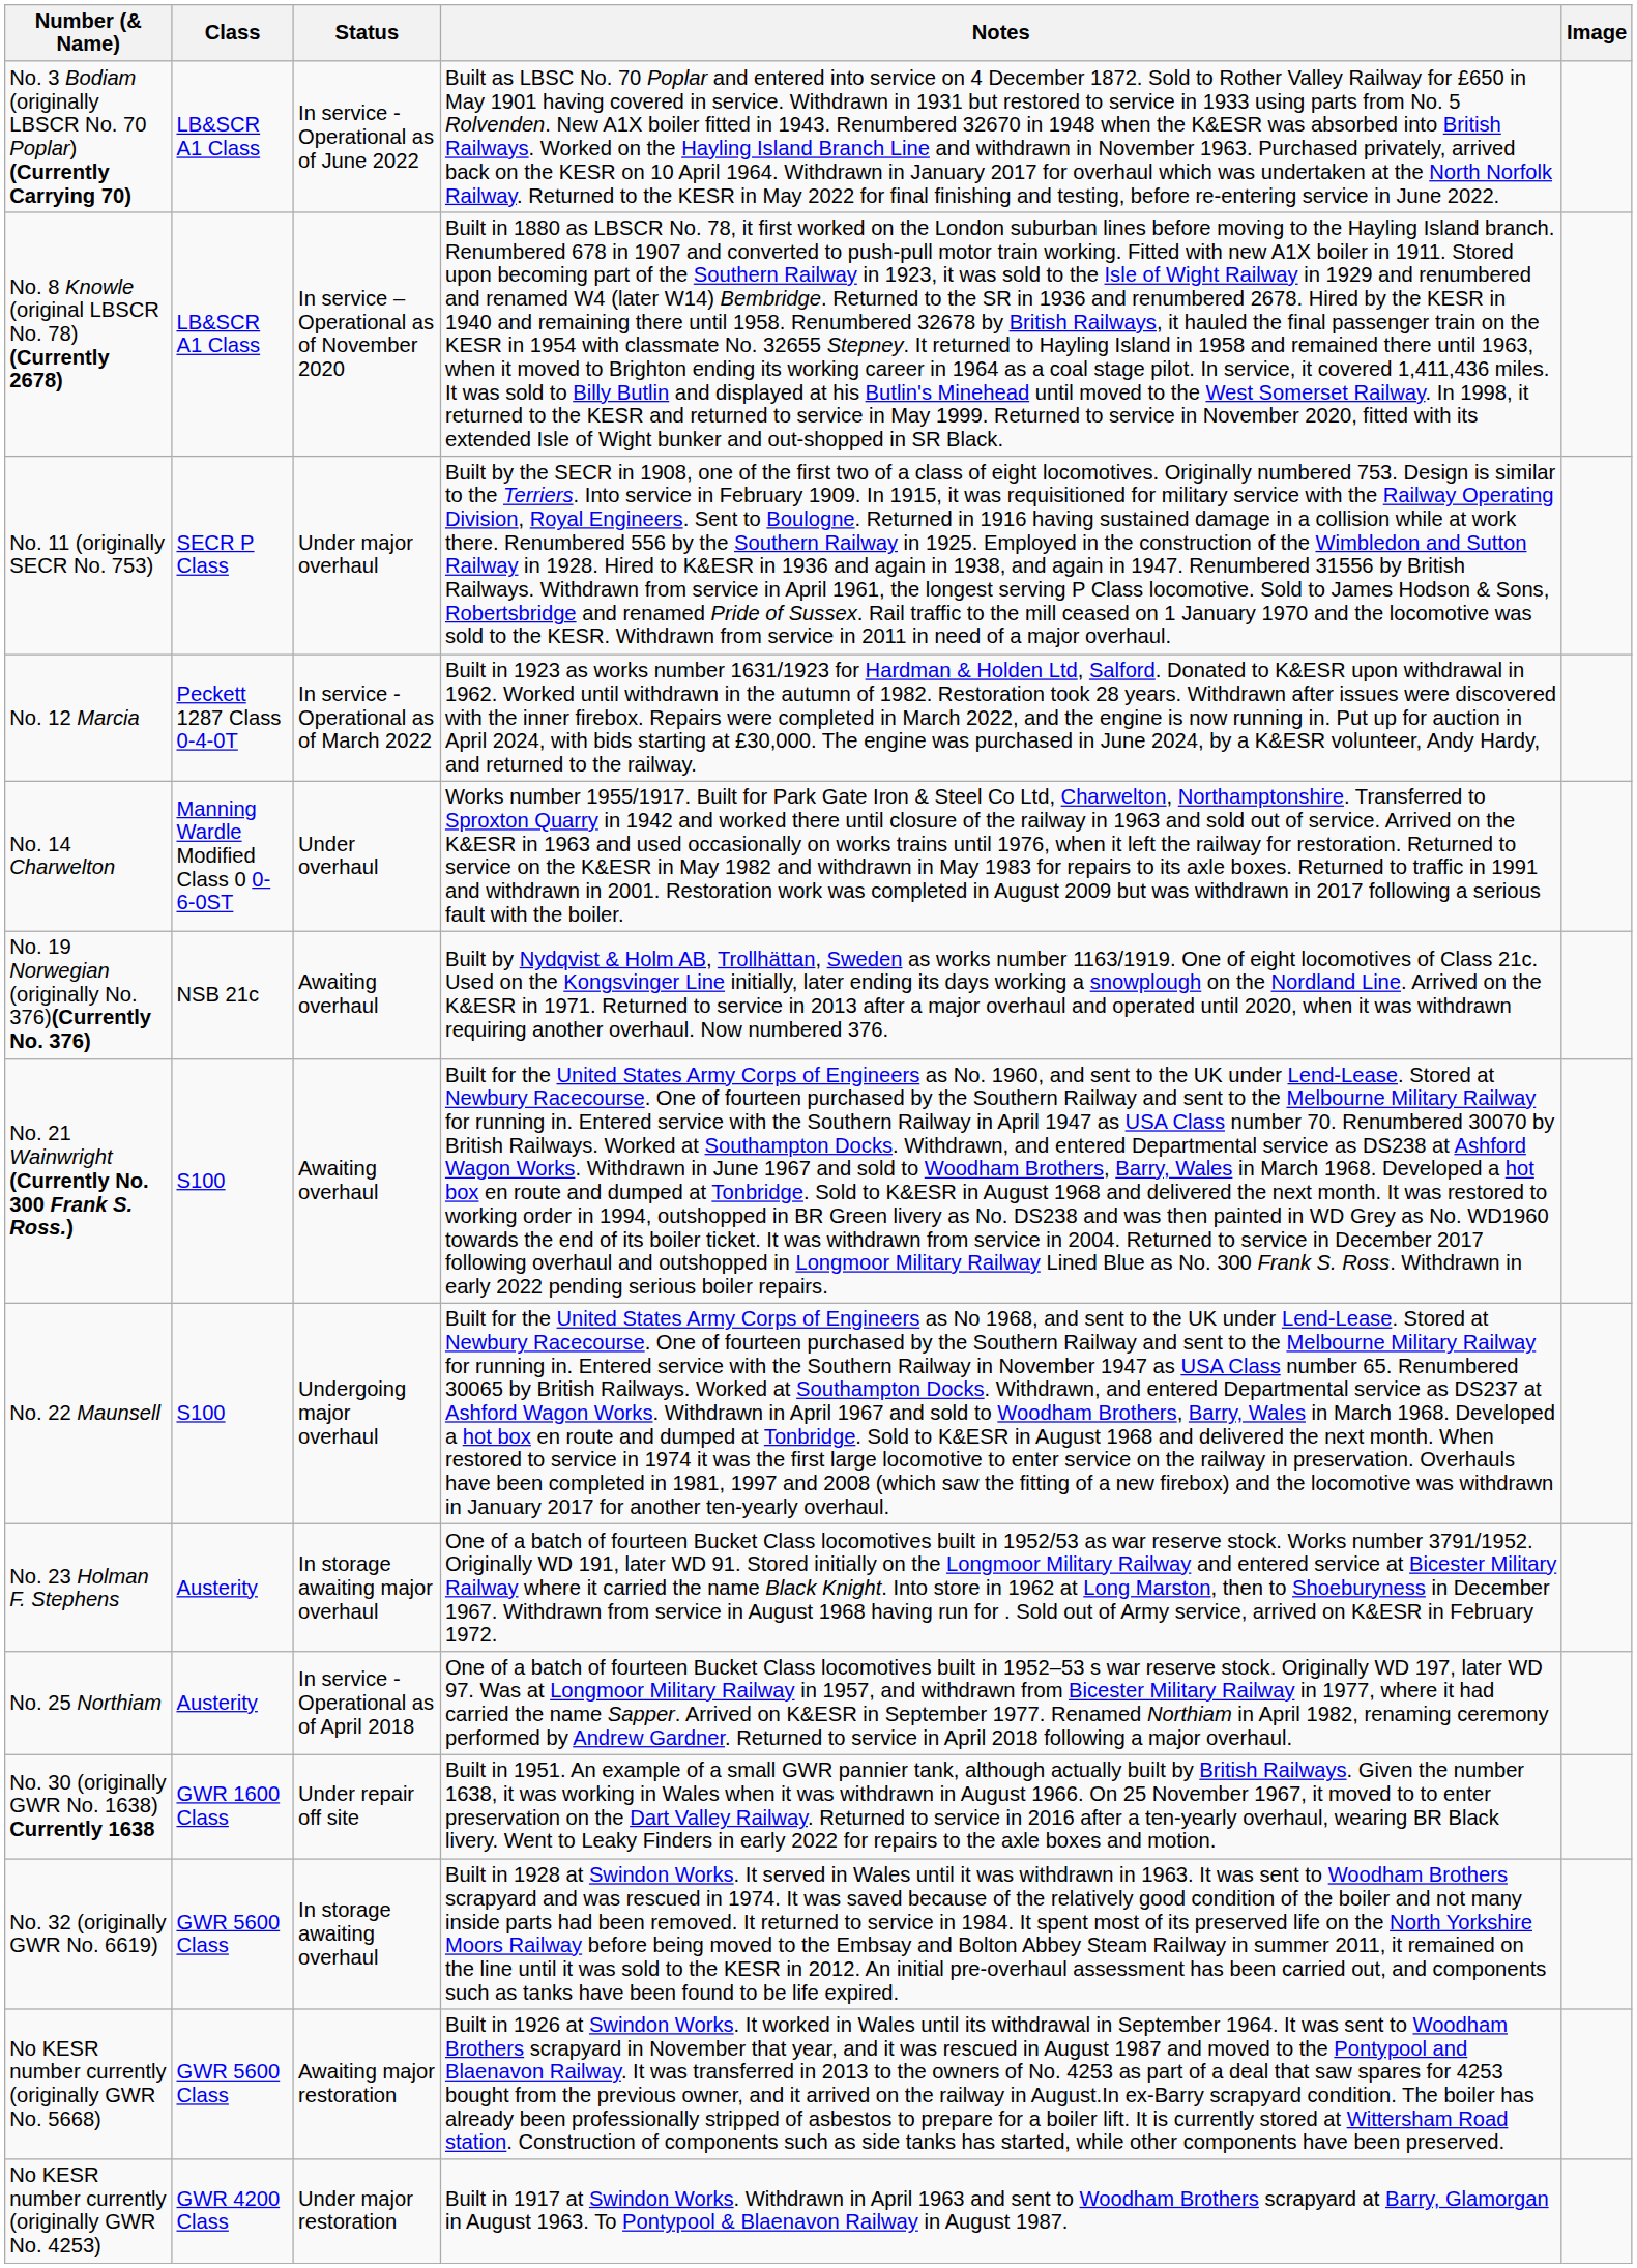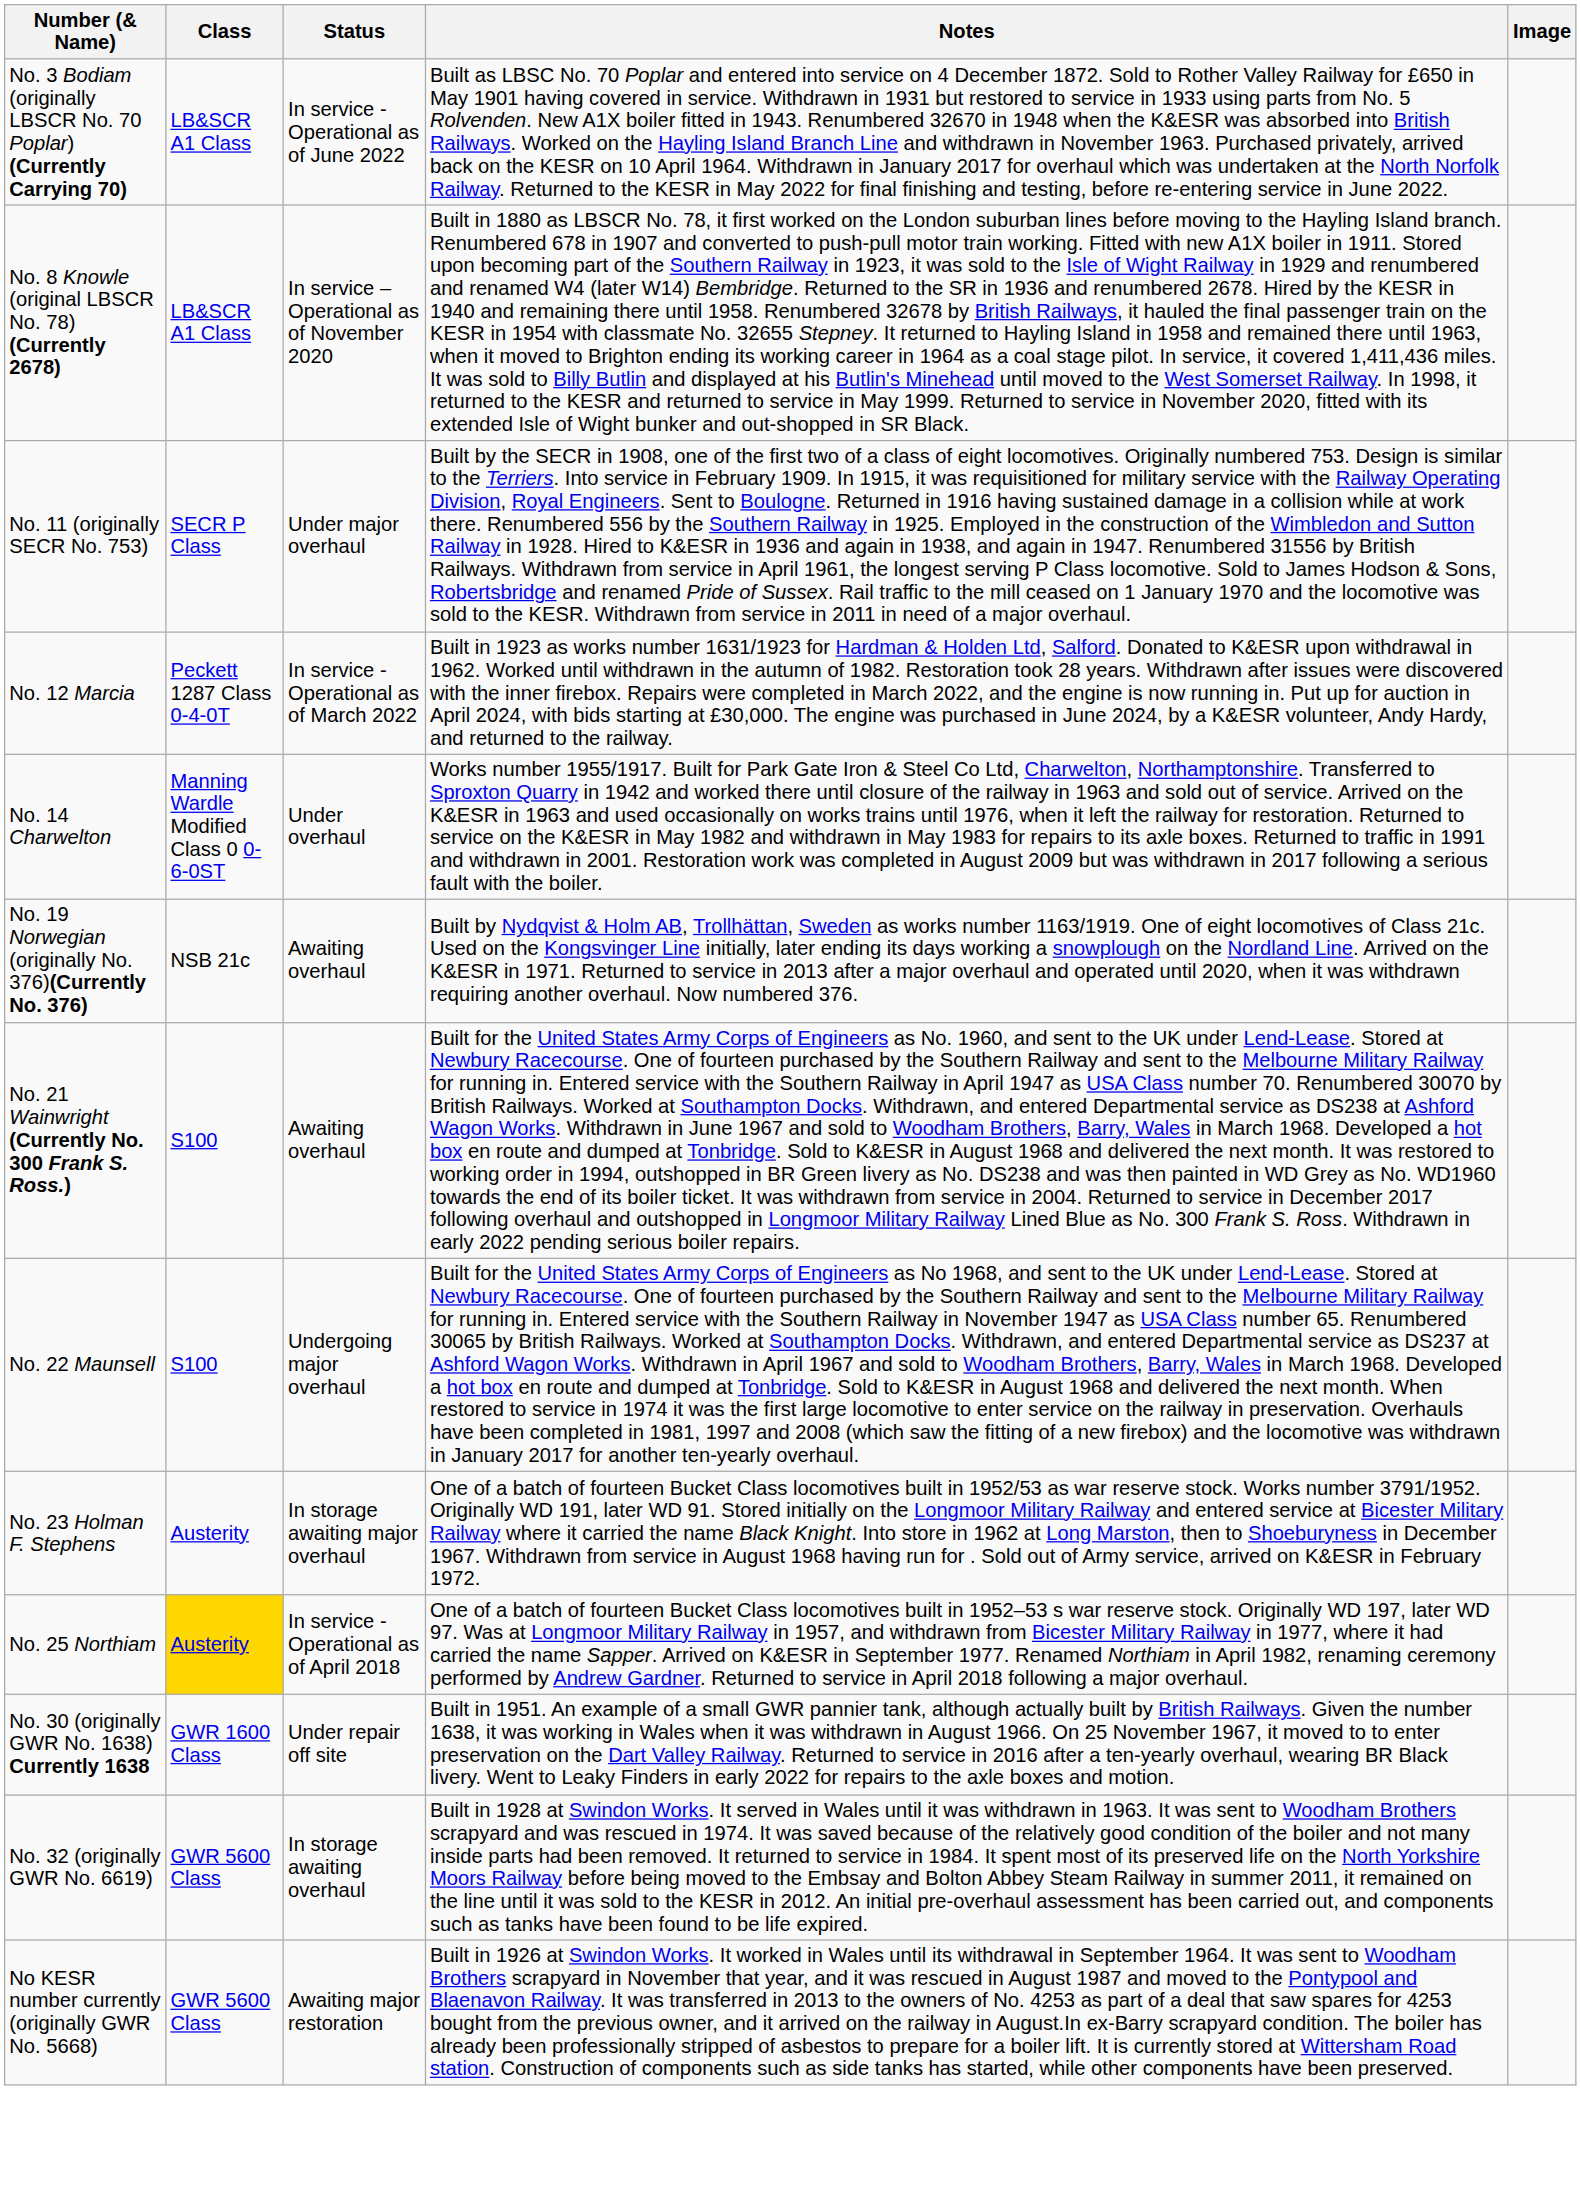 <table class="wikitable">
 <tr>
 <th>Number (& Name)</th>
 <th>Class</th>
 <th>Status</th>
 <th>Notes</th>
 <th>Image</th>
 </tr>
 <tr>
 <td>No. 3 <em>Bodiam</em> (originally LBSCR No. 70 <em>Poplar</em>)<strong>(Currently Carrying 70)</strong></td>
 <td><a href='#'>LB&SCR A1 Class</a></td>
 <td>In service - Operational as of June 2022</td>
 <td>Built as LBSC No. 70 <em>Poplar</em> and entered into service on 4 December 1872. Sold to Rother Valley Railway for £650 in May 1901 having covered  in service. Withdrawn in 1931 but restored to service in 1933 using parts from No. 5 <em>Rolvenden</em>. New A1X boiler fitted in 1943. Renumbered 32670 in 1948 when the K&ESR was absorbed into <a href='#'>British Railways</a>. Worked on the <a href='#'>Hayling Island Branch Line</a> and withdrawn in November 1963. Purchased privately, arrived back on the KESR on 10 April 1964. Withdrawn in January 2017 for overhaul which was undertaken at the <a href='#'>North Norfolk Railway</a>. Returned to the KESR in May 2022 for final finishing and testing, before re-entering service in June 2022.</td>
 <td></td>
 </tr>
 <tr>
 <td>No. 8 <em>Knowle</em> (original LBSCR No. 78)<strong>(Currently 2678)</strong></td>
 <td><a href='#'>LB&SCR A1 Class</a></td>
 <td>In service – Operational as of November 2020</td>
 <td>Built in 1880 as LBSCR No. 78, it first worked on the London suburban lines before moving to the Hayling Island branch. Renumbered 678 in 1907 and converted to push-pull motor train working. Fitted with new A1X boiler in 1911. Stored upon becoming part of the <a href='#'>Southern Railway</a> in 1923, it was sold to the <a href='#'>Isle of Wight Railway</a> in 1929 and renumbered and renamed W4 (later W14) <em>Bembridge</em>. Returned to the SR in 1936 and renumbered 2678. Hired by the KESR in 1940 and remaining there until 1958. Renumbered 32678 by <a href='#'>British Railways</a>, it hauled the final passenger train on the KESR in 1954 with classmate No. 32655 <em>Stepney</em>. It returned to Hayling Island in 1958 and remained there until 1963, when it moved to Brighton ending its working career in 1964 as a coal stage pilot. In service, it covered 1,411,436 miles. It was sold to <a href='#'>Billy Butlin</a> and displayed at his <a href='#'>Butlin's Minehead</a> until moved to the <a href='#'>West Somerset Railway</a>. In 1998, it returned to the KESR and returned to service in May 1999. Returned to service in November 2020, fitted with its extended Isle of Wight bunker and out-shopped in SR Black.</td>
 <td></td>
 </tr>
 <tr>
 <td>No. 11 (originally SECR No. 753)</td>
 <td><a href='#'>SECR P Class</a></td>
 <td>Under major overhaul</td>
 <td>Built by the SECR in 1908, one of the first two of a class of eight locomotives. Originally numbered 753. Design is similar to the <a href='#'><em>Terriers</em></a>. Into service in February 1909. In 1915, it was requisitioned for military service with the <a href='#'>Railway Operating Division</a>, <a href='#'>Royal Engineers</a>. Sent to <a href='#'>Boulogne</a>. Returned in 1916 having sustained damage in a collision while at work there. Renumbered 556 by the <a href='#'>Southern Railway</a> in 1925. Employed in the construction of the <a href='#'>Wimbledon and Sutton Railway</a> in 1928. Hired to K&ESR in 1936 and again in 1938, and again in 1947. Renumbered 31556 by British Railways. Withdrawn from service in April 1961, the longest serving P Class locomotive. Sold to James Hodson & Sons, <a href='#'>Robertsbridge</a> and renamed <em>Pride of Sussex</em>. Rail traffic to the mill ceased on 1 January 1970 and the locomotive was sold to the KESR. Withdrawn from service in 2011 in need of a major overhaul.</td>
 <td></td>
 </tr>
 <tr>
 <td>No. 12 <em>Marcia</em></td>
 <td><a href='#'>Peckett</a> 1287 Class <a href='#'>0-4-0T</a></td>
 <td>In service - Operational as of March 2022</td>
 <td>Built in 1923 as works number 1631/1923 for <a href='#'>Hardman & Holden Ltd</a>, <a href='#'>Salford</a>. Donated to K&ESR upon withdrawal in 1962. Worked until withdrawn in the autumn of 1982. Restoration took 28 years. Withdrawn after issues were discovered with the inner firebox. Repairs were completed in March 2022, and the engine is now running in. Put up for auction in April 2024, with bids starting at £30,000. The engine was purchased in June 2024, by a K&ESR volunteer, Andy Hardy, and returned to the railway.</td>
 <td></td>
 </tr>
 <tr>
 <td>No. 14 <em>Charwelton</em></td>
 <td><a href='#'>Manning Wardle</a> Modified Class 0 <a href='#'>0-6-0ST</a></td>
 <td>Under overhaul</td>
 <td>Works number 1955/1917. Built for Park Gate Iron & Steel Co Ltd, <a href='#'>Charwelton</a>, <a href='#'>Northamptonshire</a>. Transferred to <a href='#'>Sproxton Quarry</a> in 1942 and worked there until closure of the railway in 1963 and sold out of service. Arrived on the K&ESR in 1963 and used occasionally on works trains until 1976, when it left the railway for restoration. Returned to service on the K&ESR in May 1982 and withdrawn in May 1983 for repairs to its axle boxes. Returned to traffic in 1991 and withdrawn in 2001. Restoration work was completed in August 2009 but was withdrawn in 2017 following a serious fault with the boiler.</td>
 <td></td>
 </tr>
 <tr>
 <td>No. 19 <em>Norwegian</em> (originally No. 376)<strong>(Currently No. 376)</strong></td>
 <td>NSB 21c</td>
 <td>Awaiting overhaul</td>
 <td>Built by <a href='#'>Nydqvist & Holm AB</a>, <a href='#'>Trollhättan</a>, <a href='#'>Sweden</a> as works number 1163/1919. One of eight locomotives of Class 21c. Used on the <a href='#'>Kongsvinger Line</a> initially, later ending its days working a <a href='#'>snowplough</a> on the <a href='#'>Nordland Line</a>. Arrived on the K&ESR in 1971. Returned to service in 2013 after a major overhaul and operated until 2020, when it was withdrawn requiring another overhaul. Now numbered 376.</td>
 <td></td>
 </tr>
 <tr>
 <td>No. 21 <em>Wainwright</em> <strong>(Currently No. 300 <em>Frank S. Ross.</em>)</strong></td>
 <td><a href='#'>S100</a></td>
 <td>Awaiting overhaul</td>
 <td>Built for the <a href='#'>United States Army Corps of Engineers</a> as No. 1960, and sent to the UK under <a href='#'>Lend-Lease</a>. Stored at <a href='#'>Newbury Racecourse</a>. One of fourteen purchased by the Southern Railway and sent to the <a href='#'>Melbourne Military Railway</a> for running in. Entered service with the Southern Railway in April 1947 as <a href='#'>USA Class</a> number 70. Renumbered 30070 by British Railways. Worked at <a href='#'>Southampton Docks</a>. Withdrawn, and entered Departmental service as DS238 at <a href='#'>Ashford Wagon Works</a>. Withdrawn in June 1967 and sold to <a href='#'>Woodham Brothers</a>, <a href='#'>Barry, Wales</a> in March 1968. Developed a <a href='#'>hot box</a> en route and dumped at <a href='#'>Tonbridge</a>. Sold to K&ESR in August 1968 and delivered the next month. It was restored to working order in 1994, outshopped in BR Green livery as No. DS238 and was then painted in WD Grey as No. WD1960 towards the end of its boiler ticket. It was withdrawn from service in 2004. Returned to service in December 2017 following overhaul and outshopped in <a href='#'>Longmoor Military Railway</a> Lined Blue as No. 300 <em>Frank S. Ross</em>. Withdrawn in early 2022 pending serious boiler repairs.</td>
 <td></td>
 </tr>
 <tr>
 <td>No. 22 <em>Maunsell</em></td>
 <td><a href='#'>S100</a></td>
 <td>Undergoing major overhaul</td>
 <td>Built for the <a href='#'>United States Army Corps of Engineers</a> as No 1968, and sent to the UK under <a href='#'>Lend-Lease</a>. Stored at <a href='#'>Newbury Racecourse</a>. One of fourteen purchased by the Southern Railway and sent to the <a href='#'>Melbourne Military Railway</a> for running in. Entered service with the Southern Railway in November 1947 as <a href='#'>USA Class</a> number 65. Renumbered 30065 by British Railways. Worked at <a href='#'>Southampton Docks</a>. Withdrawn, and entered Departmental service as DS237 at <a href='#'>Ashford Wagon Works</a>. Withdrawn in April 1967 and sold to <a href='#'>Woodham Brothers</a>, <a href='#'>Barry, Wales</a> in March 1968. Developed a <a href='#'>hot box</a> en route and dumped at <a href='#'>Tonbridge</a>. Sold to K&ESR in August 1968 and delivered the next month. When restored to service in 1974 it was the first large locomotive to enter service on the railway in preservation. Overhauls have been completed in 1981, 1997 and 2008 (which saw the fitting of a new firebox) and the locomotive was withdrawn in January 2017 for another ten-yearly overhaul.</td>
 <td></td>
 </tr>
 <tr>
 <td>No. 23 <em>Holman F. Stephens</em></td>
 <td><a href='#'>Austerity</a></td>
 <td>In storage awaiting major overhaul</td>
 <td>One of a batch of fourteen Bucket Class locomotives built in 1952/53 as war reserve stock. Works number 3791/1952. Originally WD 191, later WD 91. Stored initially on the <a href='#'>Longmoor Military Railway</a> and entered service at <a href='#'>Bicester Military Railway</a> where it carried the name <em>Black Knight</em>. Into store in 1962 at <a href='#'>Long Marston</a>, then to <a href='#'>Shoeburyness</a> in December 1967. Withdrawn from service in August 1968 having run for . Sold out of Army service, arrived on K&ESR in February 1972.</td>
 <td></td>
 </tr>
 <tr>
 <td>No. 25 <em>Northiam</em></td>
-<td><a href='#'>Austerity</a></td>
+<td style="background: gold;"><a href='#'>Austerity</a></td>
 <td>In service - Operational as of April 2018</td>
 <td>One of a batch of fourteen Bucket Class locomotives built in 1952–53 s war reserve stock. Originally WD 197, later WD 97. Was at <a href='#'>Longmoor Military Railway</a> in 1957, and withdrawn from <a href='#'>Bicester Military Railway</a> in 1977, where it had carried the name <em>Sapper</em>. Arrived on K&ESR in September 1977. Renamed <em>Northiam</em> in April 1982, renaming ceremony performed by <a href='#'>Andrew Gardner</a>. Returned to service in April 2018 following a major overhaul.</td>
 <td></td>
 </tr>
 <tr>
 <td>No. 30 (originally GWR No. 1638) <strong>Currently 1638</strong></td>
 <td><a href='#'>GWR 1600 Class</a></td>
 <td>Under repair off site</td>
 <td>Built in 1951. An example of a small GWR pannier tank, although actually built by <a href='#'>British Railways</a>. Given the number 1638, it was working in Wales when it was withdrawn in August 1966. On 25 November 1967, it moved to  to enter preservation on the <a href='#'>Dart Valley Railway</a>. Returned to service in 2016 after a ten-yearly overhaul, wearing BR Black livery. Went to Leaky Finders in early 2022 for repairs to the axle boxes and motion.</td>
 <td></td>
 </tr>
 <tr>
 <td>No. 32 (originally GWR No. 6619)</td>
 <td><a href='#'>GWR 5600 Class</a></td>
 <td>In storage awaiting overhaul</td>
 <td>Built in 1928 at <a href='#'>Swindon Works</a>. It served in Wales until it was withdrawn in 1963. It was sent to <a href='#'>Woodham Brothers</a> scrapyard and was rescued in 1974. It was saved because of the relatively good condition of the boiler and not many inside parts had been removed. It returned to service in 1984. It spent most of its preserved life on the <a href='#'>North Yorkshire Moors Railway</a> before being moved to the Embsay and Bolton Abbey Steam Railway in summer 2011, it remained on the line until it was sold to the KESR in 2012. An initial pre-overhaul assessment has been carried out, and components such as tanks have been found to be life expired.</td>
 <td></td>
 </tr>
 <tr>
 <td>No KESR number currently (originally GWR No. 5668)</td>
 <td><a href='#'>GWR 5600 Class</a></td>
 <td>Awaiting major restoration</td>
 <td>Built in 1926 at <a href='#'>Swindon Works</a>. It worked in Wales until its withdrawal in September 1964. It was sent to <a href='#'>Woodham Brothers</a> scrapyard in November that year, and it was rescued in August 1987 and moved to the <a href='#'>Pontypool and Blaenavon Railway</a>. It was transferred in 2013 to the owners of No. 4253 as part of a deal that saw spares for 4253 bought from the previous owner, and it arrived on the railway in August.In ex-Barry scrapyard condition. The boiler has already been professionally stripped of asbestos to prepare for a boiler lift. It is currently stored at <a href='#'>Wittersham Road station</a>. Construction of components such as side tanks has started, while other components have been preserved.</td>
 <td></td>
 </tr>
-<tr>
-<td>No KESR number currently (originally GWR No. 4253)</td>
-<td><a href='#'>GWR 4200 Class</a></td>
-<td>Under major restoration</td>
-<td>Built in 1917 at <a href='#'>Swindon Works</a>. Withdrawn in April 1963 and sent to <a href='#'>Woodham Brothers</a> scrapyard at <a href='#'>Barry, Glamorgan</a> in August 1963. To <a href='#'>Pontypool & Blaenavon Railway</a> in August 1987.</td>
-<td></td>
-</tr>
 </table>
